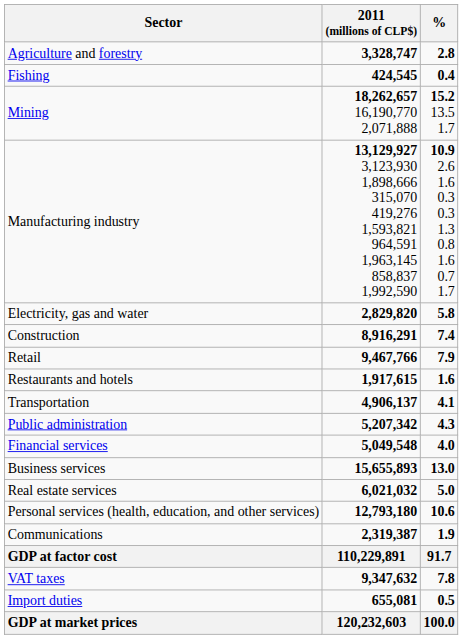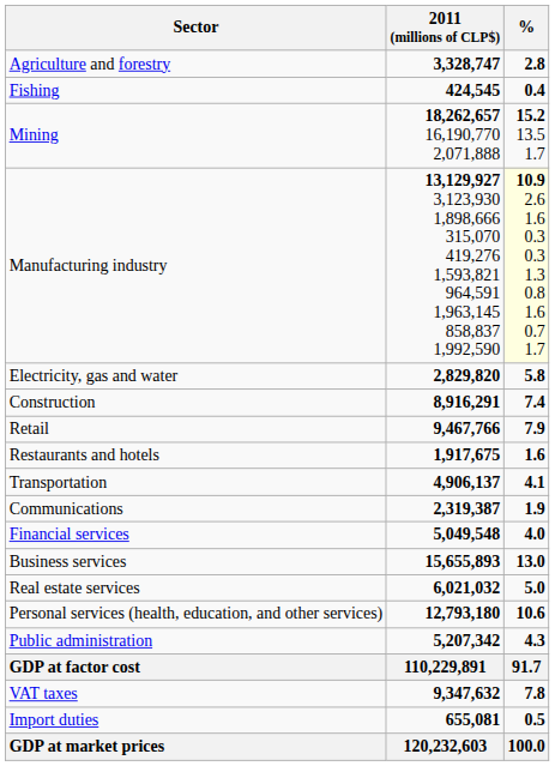 <table class="wikitable sortable" style="text-align:right">
 <tr>
 <th>Sector</th>
 <th>2011<br><small>(millions of CLP$)</small></th>
 <th>%</th>
 </tr>
 <tr>
 <td style="text-align:left;"><a href='#'>Agriculture</a> and <a href='#'>forestry</a></td>
 <td><strong>3,328,747</strong></td>
 <td><strong>2.8</strong></td>
 </tr>
 <tr>
 <td style="text-align:left;"><a href='#'>Fishing</a></td>
 <td><strong>424,545</strong></td>
 <td><strong>0.4</strong></td>
 </tr>
 <tr>
 <td style="text-align:left;"><a href='#'>Mining</a><br></td>
 <td><strong>18,262,657</strong><br>16,190,770<br>2,071,888</td>
 <td><strong>15.2</strong><br>13.5<br>1.7</td>
 </tr>
 <tr>
 <td style="text-align:left;">Manufacturing industry<br></td>
 <td><strong>13,129,927</strong><br>3,123,930<br>1,898,666<br>315,070<br>419,276<br>1,593,821<br>964,591<br>1,963,145<br>858,837<br>1,992,590</td>
-<td><strong>10.9</strong><br>2.6<br>1.6<br>0.3<br>0.3<br>1.3<br>0.8<br>1.6<br>0.7<br>1.7</td>
+<td style="background: lightyellow;"><strong>10.9</strong><br>2.6<br>1.6<br>0.3<br>0.3<br>1.3<br>0.8<br>1.6<br>0.7<br>1.7</td>
 </tr>
 <tr>
 <td style="text-align:left;">Electricity, gas and water</td>
 <td><strong>2,829,820</strong></td>
 <td><strong>5.8</strong></td>
 </tr>
 <tr>
 <td style="text-align:left;">Construction</td>
 <td><strong>8,916,291</strong></td>
 <td><strong>7.4</strong></td>
 </tr>
 <tr>
 <td style="text-align:left;">Retail</td>
 <td><strong>9,467,766</strong></td>
 <td><strong>7.9</strong></td>
 </tr>
 <tr>
 <td style="text-align:left;">Restaurants and hotels</td>
-<td><strong>1,917,615</strong></td>
+<td><strong>1,917,675</strong></td>
 <td><strong>1.6</strong></td>
 </tr>
 <tr>
 <td style="text-align:left;">Transportation</td>
 <td><strong>4,906,137</strong></td>
 <td><strong>4.1</strong></td>
 </tr>
 <tr>
-<td style="text-align:left;"><a href='#'>Public administration</a></td>
-<td><strong>5,207,342</strong></td>
-<td><strong>4.3</strong></td>
+<td style="text-align:left;">Communications</td>
+<td><strong>2,319,387</strong></td>
+<td><strong>1.9</strong></td>
 </tr>
 <tr>
 <td style="text-align:left;"><a href='#'>Financial services</a></td>
 <td><strong>5,049,548</strong></td>
 <td><strong>4.0</strong></td>
 </tr>
 <tr>
 <td style="text-align:left;">Business services</td>
 <td><strong>15,655,893</strong></td>
 <td><strong>13.0</strong></td>
 </tr>
 <tr>
 <td style="text-align:left;">Real estate services</td>
 <td><strong>6,021,032</strong></td>
 <td><strong>5.0</strong></td>
 </tr>
 <tr>
 <td style="text-align:left;">Personal services (health, education, and other services)</td>
 <td><strong>12,793,180</strong></td>
 <td><strong>10.6</strong></td>
 </tr>
 <tr>
-<td style="text-align:left;">Communications</td>
-<td><strong>2,319,387</strong></td>
-<td><strong>1.9</strong></td>
+<td style="text-align:left;"><a href='#'>Public administration</a></td>
+<td><strong>5,207,342</strong></td>
+<td><strong>4.3</strong></td>
 </tr>
 <tr>
 <th style="text-align:left;">GDP at factor cost</th>
 <th>110,229,891</th>
 <th>91.7</th>
 </tr>
 <tr>
 <td style="text-align:left;"><a href='#'>VAT taxes</a></td>
 <td><strong>9,347,632</strong></td>
 <td><strong>7.8</strong></td>
 </tr>
 <tr>
 <td style="text-align:left;"><a href='#'>Import duties</a></td>
 <td><strong>655,081</strong></td>
 <td><strong>0.5</strong></td>
 </tr>
 <tr>
 <th style="text-align:left;">GDP at market prices</th>
 <th>120,232,603</th>
 <th>100.0</th>
 </tr>
 </table>
